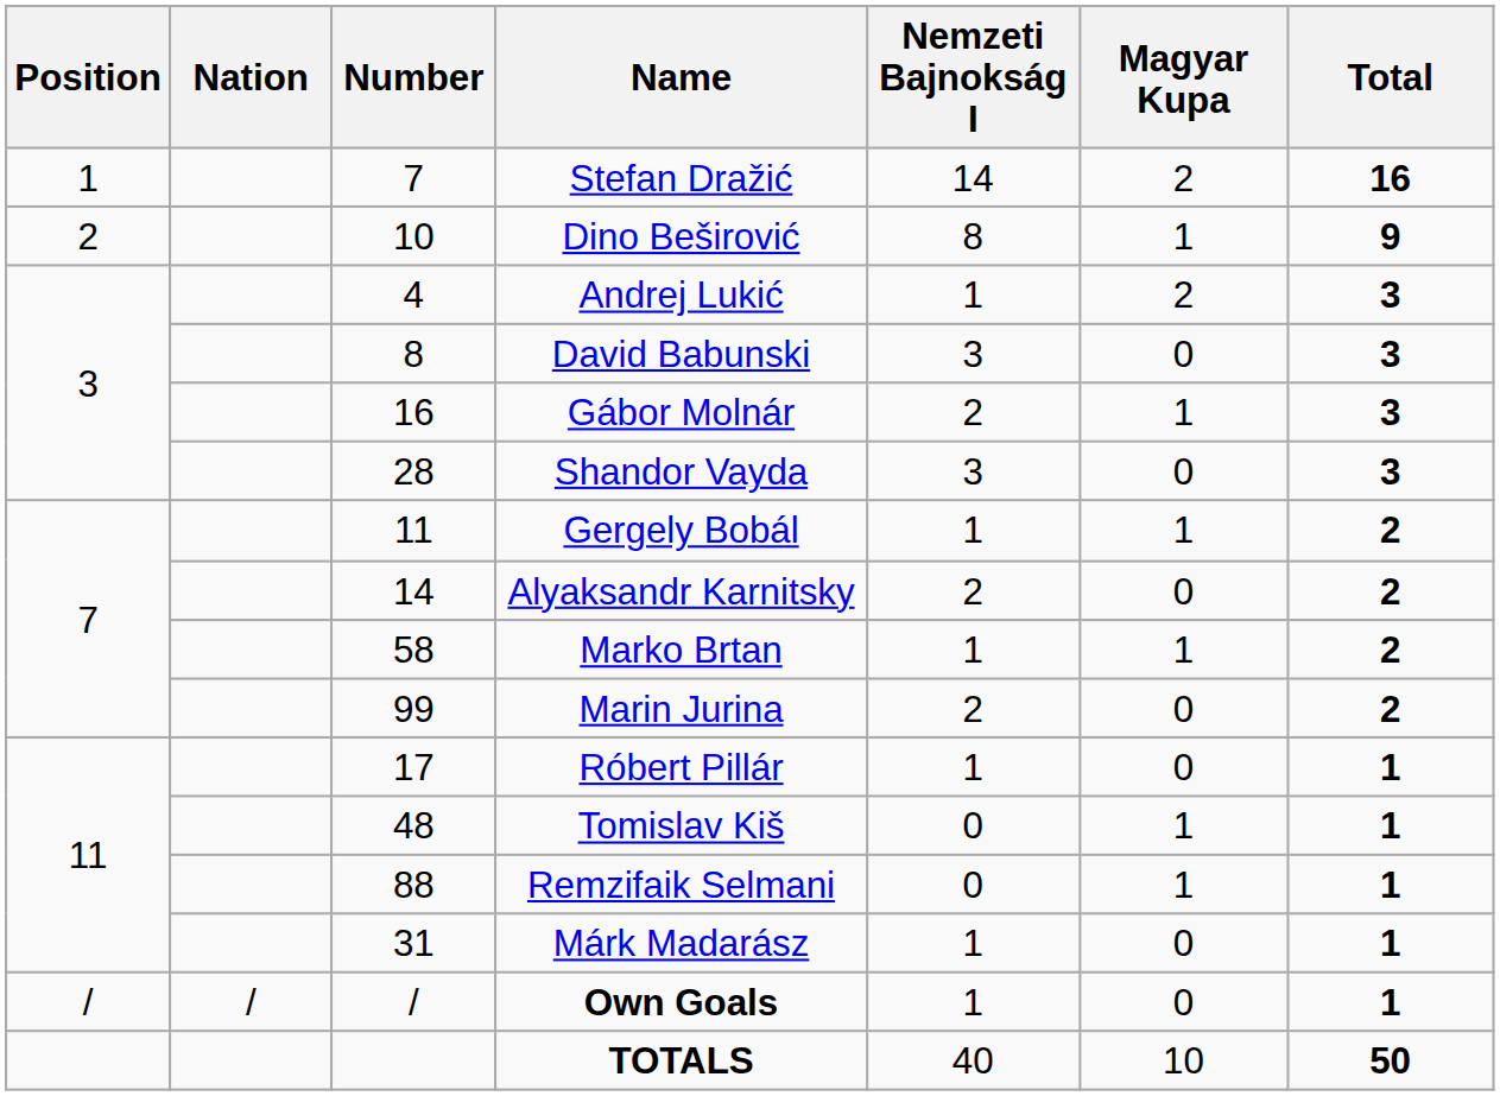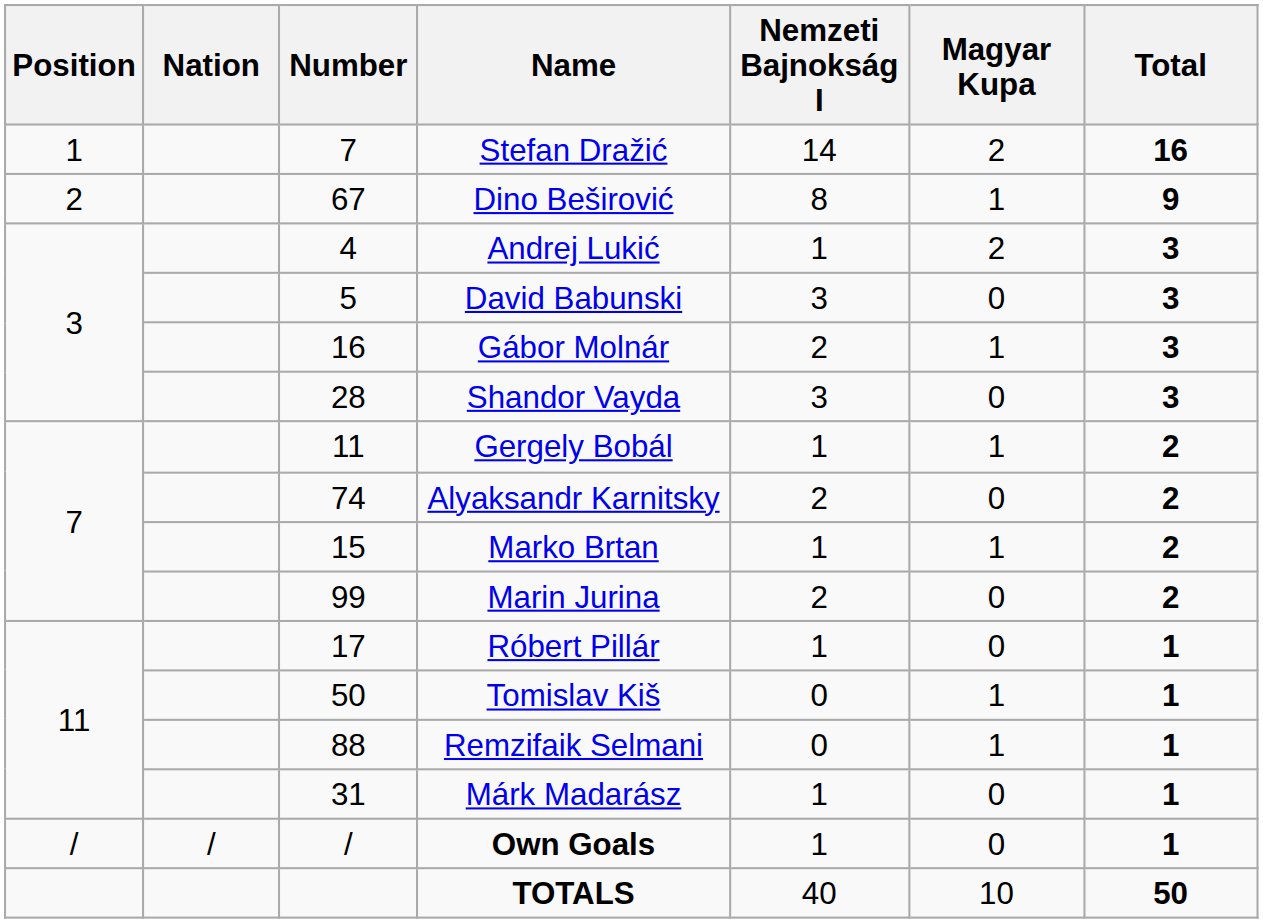 <table class="wikitable" style="font-size: 95%; text-align: center;">
 <tr>
 <th width=60>Position</th>
 <th width=60>Nation</th>
 <th width=60>Number</th>
 <th width=150>Name</th>
 <th width=80>Nemzeti Bajnokság I</th>
 <th width=80>Magyar Kupa</th>
 <th width=80>Total</th>
 </tr>
 <tr>
 <td>1</td>
 <td></td>
 <td>7</td>
 <td><a href='#'>Stefan Dražić</a></td>
 <td>14</td>
 <td>2</td>
 <td><strong>16</strong></td>
 </tr>
 <tr>
 <td>2</td>
 <td></td>
-<td>10</td>
+<td>67</td>
 <td><a href='#'>Dino Beširović</a></td>
 <td>8</td>
 <td>1</td>
 <td><strong>9</strong></td>
 </tr>
 <tr>
 <td rowspan="4">3</td>
 <td></td>
 <td>4</td>
 <td><a href='#'>Andrej Lukić</a></td>
 <td>1</td>
 <td>2</td>
 <td><strong>3</strong></td>
 </tr>
 <tr>
 <td></td>
-<td>8</td>
+<td>5</td>
 <td><a href='#'>David Babunski</a></td>
 <td>3</td>
 <td>0</td>
 <td><strong>3</strong></td>
 </tr>
 <tr>
 <td></td>
 <td>16</td>
 <td><a href='#'>Gábor Molnár</a></td>
 <td>2</td>
 <td>1</td>
 <td><strong>3</strong></td>
 </tr>
 <tr>
 <td></td>
 <td>28</td>
 <td><a href='#'>Shandor Vayda</a></td>
 <td>3</td>
 <td>0</td>
 <td><strong>3</strong></td>
 </tr>
 <tr>
 <td rowspan="4">7</td>
 <td></td>
 <td>11</td>
 <td><a href='#'>Gergely Bobál</a></td>
 <td>1</td>
 <td>1</td>
 <td><strong>2</strong></td>
 </tr>
 <tr>
 <td></td>
-<td>14</td>
+<td>74</td>
 <td><a href='#'>Alyaksandr Karnitsky</a></td>
 <td>2</td>
 <td>0</td>
 <td><strong>2</strong></td>
 </tr>
 <tr>
 <td></td>
-<td>58</td>
+<td>15</td>
 <td><a href='#'>Marko Brtan</a></td>
 <td>1</td>
 <td>1</td>
 <td><strong>2</strong></td>
 </tr>
 <tr>
 <td></td>
 <td>99</td>
 <td><a href='#'>Marin Jurina</a></td>
 <td>2</td>
 <td>0</td>
 <td><strong>2</strong></td>
 </tr>
 <tr>
 <td rowspan="4">11</td>
 <td></td>
 <td>17</td>
 <td><a href='#'>Róbert Pillár</a></td>
 <td>1</td>
 <td>0</td>
 <td><strong>1</strong></td>
 </tr>
 <tr>
 <td></td>
-<td>48</td>
+<td>50</td>
 <td><a href='#'>Tomislav Kiš</a></td>
 <td>0</td>
 <td>1</td>
 <td><strong>1</strong></td>
 </tr>
 <tr>
 <td></td>
 <td>88</td>
 <td><a href='#'>Remzifaik Selmani</a></td>
 <td>0</td>
 <td>1</td>
 <td><strong>1</strong></td>
 </tr>
 <tr>
 <td></td>
 <td>31</td>
 <td><a href='#'>Márk Madarász</a></td>
 <td>1</td>
 <td>0</td>
 <td><strong>1</strong></td>
 </tr>
 <tr>
 <td>/</td>
 <td>/</td>
 <td>/</td>
 <td><strong>Own Goals</strong></td>
 <td>1</td>
 <td>0</td>
 <td><strong>1</strong></td>
 </tr>
 <tr>
 <td></td>
 <td></td>
 <td></td>
 <td><strong>TOTALS</strong></td>
 <td>40</td>
 <td>10</td>
 <td><strong>50</strong></td>
 </tr>
 </table>
